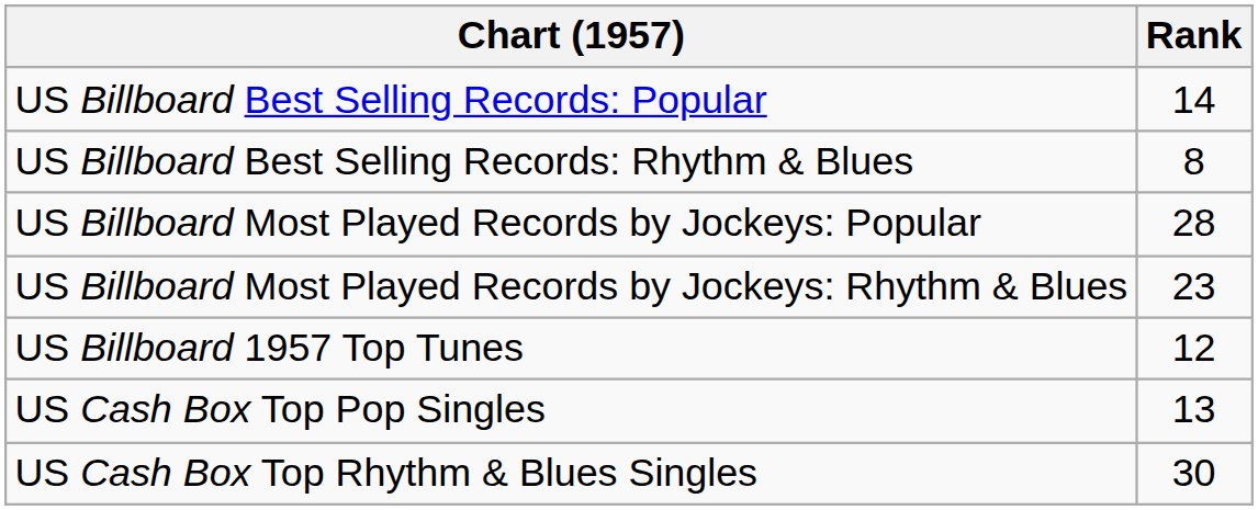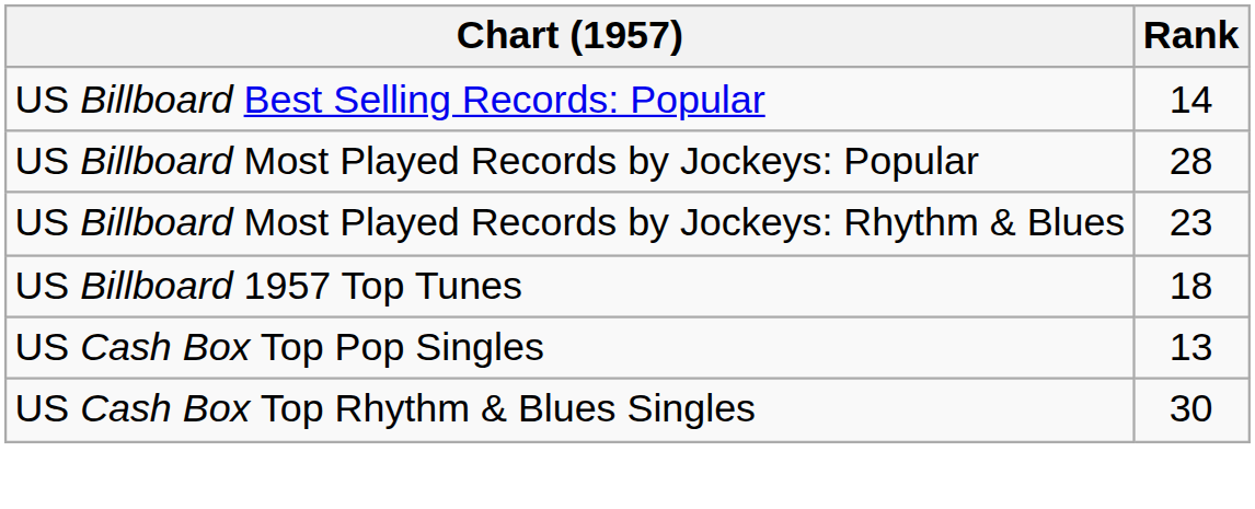 <table class="wikitable sortable">
 <tr>
 <th>Chart (1957)</th>
 <th>Rank</th>
 </tr>
 <tr>
 <td>US <em>Billboard</em> <a href='#'>Best Selling Records: Popular</a></td>
 <td align="center">14</td>
-</tr>
-<tr>
-<td>US <em>Billboard</em> Best Selling Records: Rhythm & Blues</td>
-<td align="center">8</td>
 </tr>
 <tr>
 <td>US <em>Billboard</em> Most Played Records by Jockeys: Popular</td>
 <td align="center">28</td>
 </tr>
 <tr>
 <td>US <em>Billboard</em> Most Played Records by Jockeys: Rhythm & Blues</td>
 <td align="center">23</td>
 </tr>
 <tr>
 <td>US <em>Billboard</em> 1957 Top Tunes</td>
-<td align="center">12</td>
+<td align="center">18</td>
 </tr>
 <tr>
 <td>US <em>Cash Box</em> Top Pop Singles</td>
 <td align="center">13</td>
 </tr>
 <tr>
 <td>US <em>Cash Box</em> Top Rhythm & Blues Singles</td>
 <td align="center">30</td>
 </tr>
 </table>
